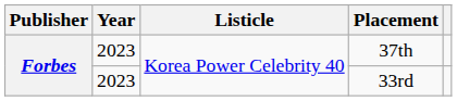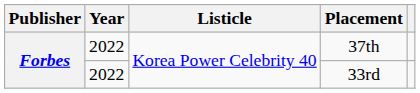 <table class="wikitable plainrowheaders sortable">
 <tr>
 <th scope="col">Publisher</th>
 <th scope="col">Year</th>
 <th scope="col">Listicle</th>
 <th scope="col">Placement</th>
 <th scope="col" class="unsortable"></th>
 </tr>
 <tr>
 <th scope="row" rowspan="2"><em><a href='#'>Forbes</a></em></th>
-<td style="text-align:center">2023</td>
+<td style="text-align:center">2022</td>
 <td rowspan="2"><a href='#'>Korea Power Celebrity 40</a></td>
 <td style="text-align:center">37th</td>
 <td style="text-align:center"></td>
 </tr>
 <tr>
-<td style="text-align:center">2023</td>
+<td style="text-align:center">2022</td>
 <td style="text-align:center">33rd</td>
 <td style="text-align:center"></td>
 </tr>
 </table>
